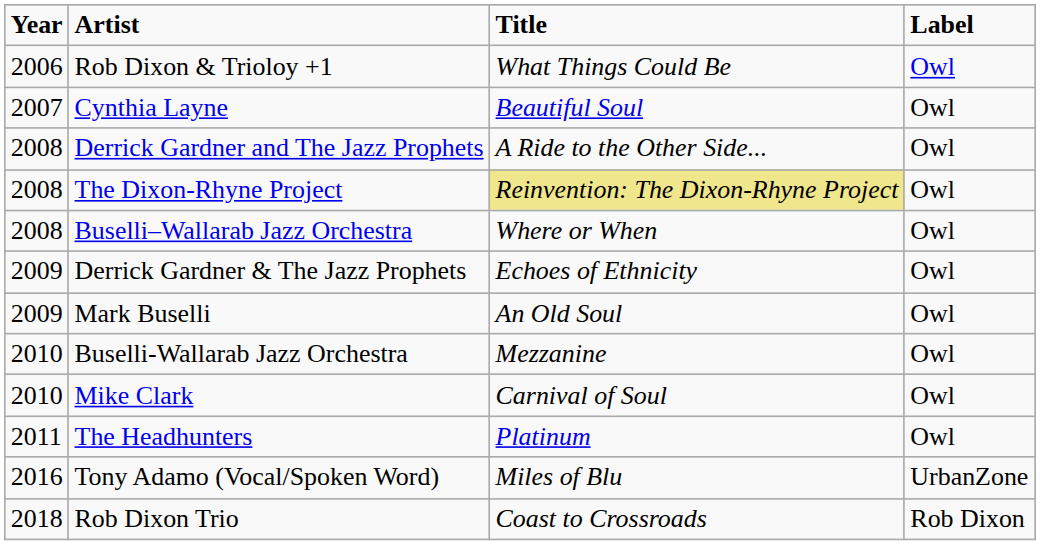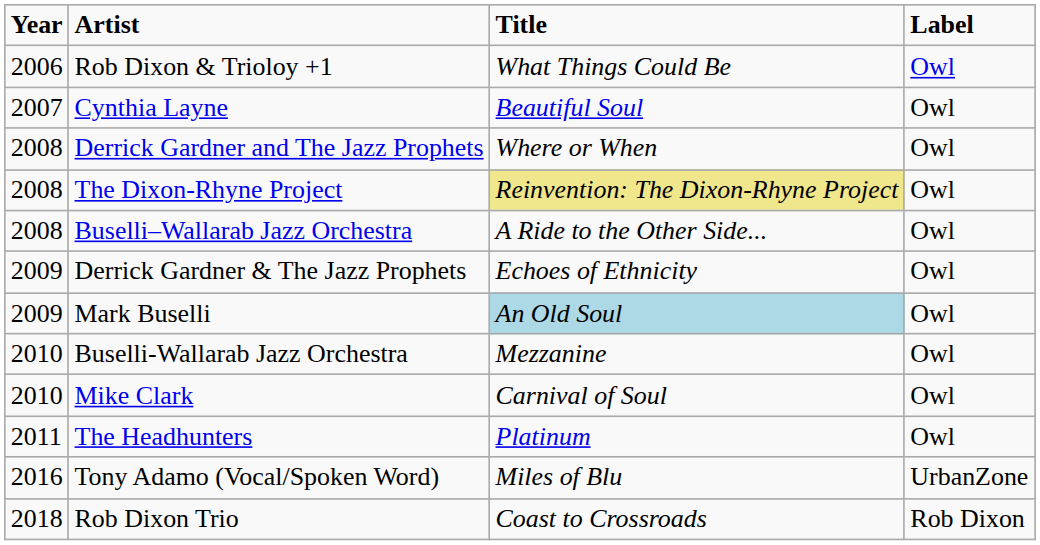 <table class="wikitable">
 <tr>
 <td><strong>Year</strong></td>
 <td><strong>Artist</strong></td>
 <td><strong>Title</strong></td>
 <td><strong>Label</strong></td>
 </tr>
 <tr>
 <td>2006</td>
 <td>Rob Dixon & Trioloy +1</td>
 <td><em>What Things Could Be</em></td>
 <td><a href='#'>Owl</a></td>
 </tr>
 <tr>
 <td>2007</td>
 <td><a href='#'>Cynthia Layne</a></td>
 <td><em><a href='#'>Beautiful Soul</a></em></td>
 <td>Owl</td>
 </tr>
 <tr>
 <td>2008</td>
 <td><a href='#'>Derrick Gardner and The Jazz Prophets</a></td>
-<td><em>A Ride to the Other Side...</em></td>
+<td><em>Where or When</em></td>
 <td>Owl</td>
 </tr>
 <tr>
 <td>2008</td>
 <td><a href='#'>The Dixon-Rhyne Project</a></td>
 <td style="background: khaki;"><em>Reinvention: The Dixon-Rhyne Project</em></td>
 <td>Owl</td>
 </tr>
 <tr>
 <td>2008</td>
 <td><a href='#'>Buselli–Wallarab Jazz Orchestra</a></td>
-<td><em>Where or When</em></td>
+<td><em>A Ride to the Other Side...</em></td>
 <td>Owl</td>
 </tr>
 <tr>
 <td>2009</td>
 <td>Derrick Gardner & The Jazz Prophets</td>
 <td><em>Echoes of Ethnicity</em></td>
 <td>Owl</td>
 </tr>
 <tr>
 <td>2009</td>
 <td>Mark Buselli</td>
-<td><em>An Old Soul</em></td>
+<td style="background: lightblue;"><em>An Old Soul</em></td>
 <td>Owl</td>
 </tr>
 <tr>
 <td>2010</td>
 <td>Buselli-Wallarab Jazz Orchestra</td>
 <td><em>Mezzanine</em></td>
 <td>Owl</td>
 </tr>
 <tr>
 <td>2010</td>
 <td><a href='#'>Mike Clark</a></td>
 <td><em>Carnival of Soul</em></td>
 <td>Owl</td>
 </tr>
 <tr>
 <td>2011</td>
 <td><a href='#'>The Headhunters</a></td>
 <td><em><a href='#'>Platinum</a></em></td>
 <td>Owl</td>
 </tr>
 <tr>
 <td>2016</td>
 <td>Tony Adamo (Vocal/Spoken Word)</td>
 <td><em>Miles of Blu</em></td>
 <td>UrbanZone</td>
 </tr>
 <tr>
 <td>2018</td>
 <td>Rob Dixon Trio</td>
 <td><em>Coast to Crossroads</em></td>
 <td>Rob Dixon</td>
 </tr>
 </table>
